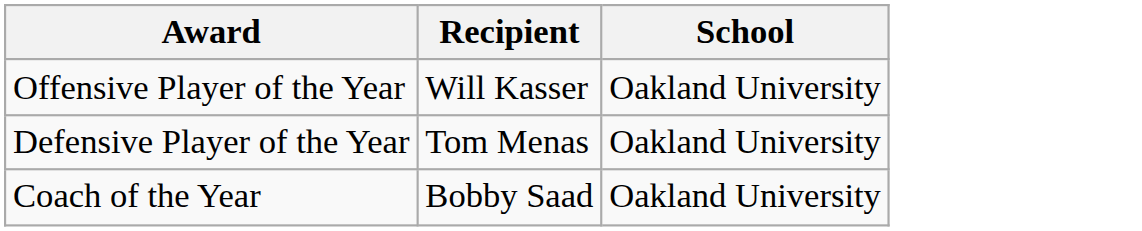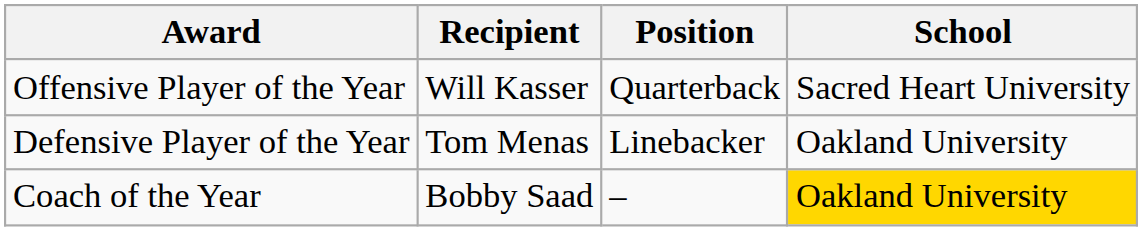 <table class="wikitable">
 <tr>
 <th>Award</th>
 <th>Recipient</th>
+<th>Position</th>
 <th>School</th>
 </tr>
 <tr>
 <td>Offensive Player of the Year</td>
 <td>Will Kasser</td>
-<td>Oakland University</td>
+<td>Quarterback</td>
+<td>Sacred Heart University</td>
 </tr>
 <tr>
 <td>Defensive Player of the Year</td>
 <td>Tom Menas</td>
+<td>Linebacker</td>
 <td>Oakland University</td>
 </tr>
 <tr>
 <td>Coach of the Year</td>
 <td>Bobby Saad</td>
-<td>Oakland University</td>
+<td>–</td>
+<td style="background: gold;">Oakland University</td>
 </tr>
 </table>
